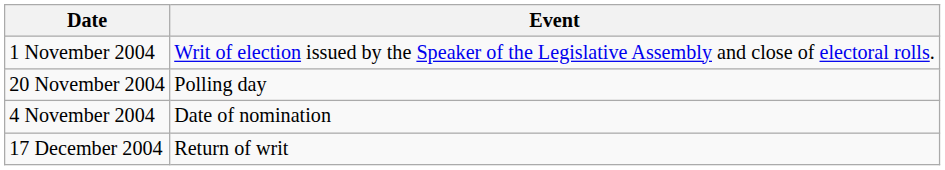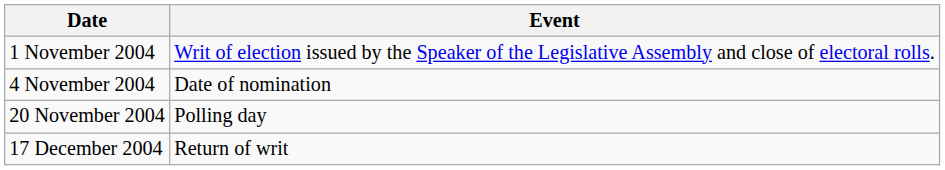 <table class="wikitable">
 <tr>
 <th>Date</th>
 <th>Event</th>
 </tr>
 <tr>
 <td>1 November 2004</td>
 <td><a href='#'>Writ of election</a> issued by the <a href='#'>Speaker of the Legislative Assembly</a> and close of <a href='#'>electoral rolls</a>.</td>
 </tr>
 <tr>
+<td>4 November 2004</td>
+<td>Date of nomination</td>
+</tr>
+<tr>
 <td>20 November 2004</td>
 <td>Polling day</td>
-</tr>
-<tr>
-<td>4 November 2004</td>
-<td>Date of nomination</td>
 </tr>
 <tr>
 <td>17 December 2004</td>
 <td>Return of writ</td>
 </tr>
 </table>
